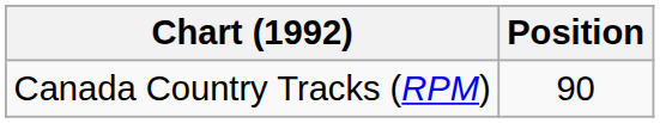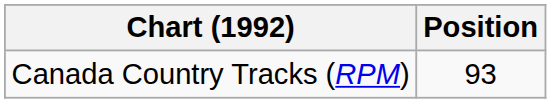 <table class="wikitable sortable">
 <tr>
 <th scope="col">Chart (1992)</th>
 <th scope="col">Position</th>
 </tr>
 <tr>
 <td>Canada Country Tracks (<em><a href='#'>RPM</a></em>)</td>
-<td align="center">90</td>
+<td align="center">93</td>
 </tr>
 </table>
